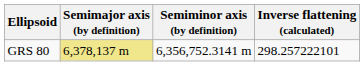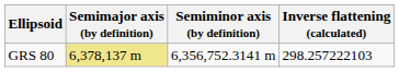 <table class="wikitable">
 <tr>
 <th>Ellipsoid</th>
 <th>Semimajor axis<br><small>(by definition)</small></th>
 <th>Semiminor axis<br><small>(by definition)</small></th>
 <th>Inverse flattening<br><small>(calculated)</small></th>
 </tr>
 <tr>
 <td>GRS 80</td>
 <td style="background: khaki;">6,378,137 m</td>
 <td>6,356,752.3141 m</td>
-<td>298.257222101</td>
+<td>298.257222103</td>
 </tr>
 </table>
